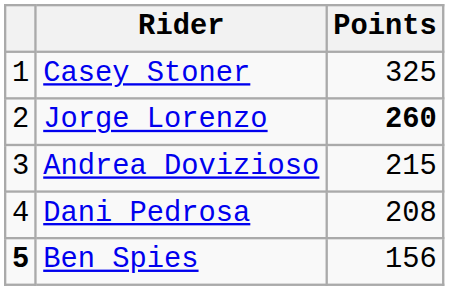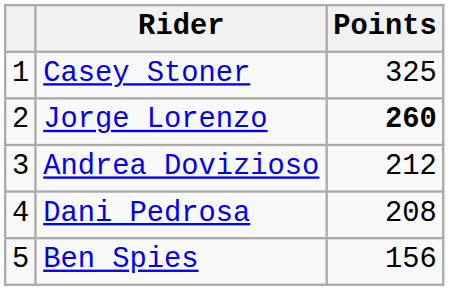 <table class="wikitable" style="font-size: 95%;">
 <tr>
 <th></th>
 <th>Rider</th>
 <th>Points</th>
 </tr>
 <tr>
 <td align=center>1</td>
 <td> <a href='#'>Casey Stoner</a></td>
 <td align=right>325</td>
 </tr>
 <tr>
 <td align=center>2</td>
 <td> <a href='#'>Jorge Lorenzo</a></td>
 <td align=right><strong>260</strong></td>
 </tr>
 <tr>
 <td align=center>3</td>
 <td> <a href='#'>Andrea Dovizioso</a></td>
-<td align=right>215</td>
+<td align=right>212</td>
 </tr>
 <tr>
 <td align=center>4</td>
 <td> <a href='#'>Dani Pedrosa</a></td>
 <td align=right>208</td>
 </tr>
 <tr>
-<td align=center><strong>5</strong></td>
+<td align=center>5</td>
 <td> <a href='#'>Ben Spies</a></td>
 <td align=right>156</td>
 </tr>
 </table>
